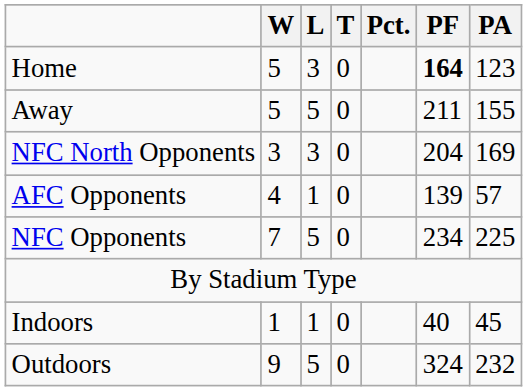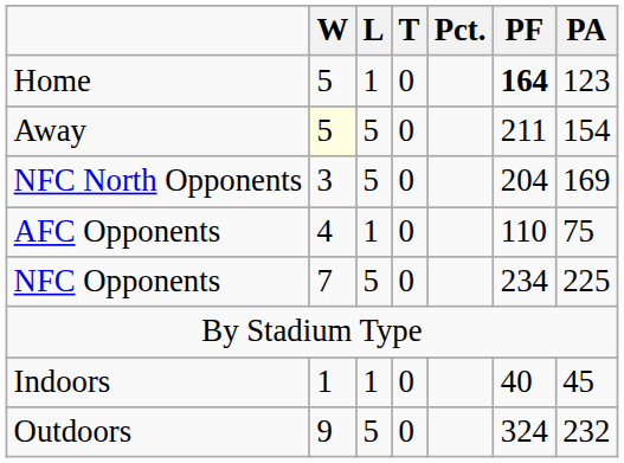 <table class="wikitable" style="margin:auto;">
 <tr>
 <td></td>
 <th>W</th>
 <th>L</th>
 <th>T</th>
 <th>Pct.</th>
 <th>PF</th>
 <th>PA</th>
 </tr>
 <tr>
 <td>Home</td>
 <td>5</td>
-<td>3</td>
+<td>1</td>
 <td>0</td>
 <td></td>
 <td><strong>164</strong></td>
 <td>123</td>
 </tr>
 <tr>
 <td>Away</td>
-<td>5</td>
+<td style="background: lightyellow;">5</td>
 <td>5</td>
 <td>0</td>
 <td></td>
 <td>211</td>
-<td>155</td>
+<td>154</td>
 </tr>
 <tr>
 <td><a href='#'>NFC North</a> Opponents</td>
 <td>3</td>
-<td>3</td>
+<td>5</td>
 <td>0</td>
 <td></td>
 <td>204</td>
 <td>169</td>
 </tr>
 <tr>
 <td><a href='#'>AFC</a> Opponents</td>
 <td>4</td>
 <td>1</td>
 <td>0</td>
 <td></td>
-<td>139</td>
-<td>57</td>
+<td>110</td>
+<td>75</td>
 </tr>
 <tr>
 <td><a href='#'>NFC</a> Opponents</td>
 <td>7</td>
 <td>5</td>
 <td>0</td>
 <td></td>
 <td>234</td>
 <td>225</td>
 </tr>
 <tr>
 <td colspan="7" style="text-align:center;">By Stadium Type</td>
 </tr>
 <tr>
 <td>Indoors</td>
 <td>1</td>
 <td>1</td>
 <td>0</td>
 <td></td>
 <td>40</td>
 <td>45</td>
 </tr>
 <tr>
 <td>Outdoors</td>
 <td>9</td>
 <td>5</td>
 <td>0</td>
 <td></td>
 <td>324</td>
 <td>232</td>
 </tr>
 </table>
